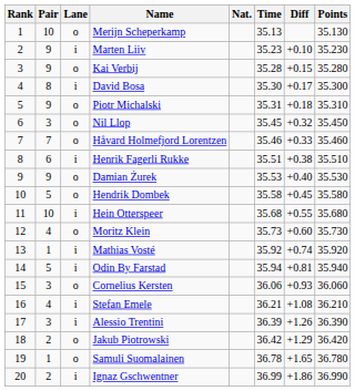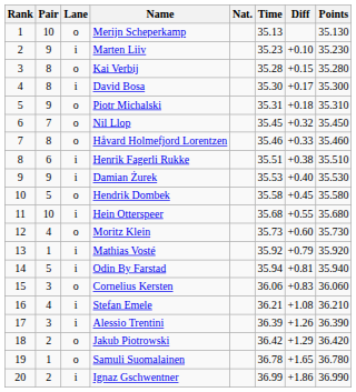 <table class="wikitable sortable" style="text-align:center; font-size:90%">
 <tr>
 <th>Rank</th>
 <th>Pair</th>
 <th>Lane</th>
 <th>Name</th>
 <th>Nat.</th>
 <th>Time</th>
 <th>Diff</th>
 <th>Points</th>
 </tr>
 <tr>
 <td>1</td>
 <td>10</td>
 <td>o</td>
 <td align=left><a href='#'>Merijn Scheperkamp</a></td>
 <td></td>
 <td>35.13</td>
 <td></td>
 <td>35.130</td>
 </tr>
 <tr>
 <td>2</td>
 <td>9</td>
 <td>i</td>
 <td align=left><a href='#'>Marten Liiv</a></td>
 <td></td>
 <td>35.23</td>
 <td>+0.10</td>
 <td>35.230</td>
 </tr>
 <tr>
 <td>3</td>
-<td>9</td>
+<td>8</td>
 <td>o</td>
 <td align=left><a href='#'>Kai Verbij</a></td>
 <td></td>
 <td>35.28</td>
 <td>+0.15</td>
 <td>35.280</td>
 </tr>
 <tr>
 <td>4</td>
 <td>8</td>
 <td>i</td>
 <td align=left><a href='#'>David Bosa</a></td>
 <td></td>
 <td>35.30</td>
 <td>+0.17</td>
 <td>35.300</td>
 </tr>
 <tr>
 <td>5</td>
 <td>9</td>
 <td>o</td>
 <td align=left><a href='#'>Piotr Michalski</a></td>
 <td></td>
 <td>35.31</td>
 <td>+0.18</td>
 <td>35.310</td>
 </tr>
 <tr>
 <td>6</td>
-<td>3</td>
+<td>7</td>
 <td>o</td>
 <td align=left><a href='#'>Nil Llop</a></td>
 <td></td>
 <td>35.45</td>
 <td>+0.32</td>
 <td>35.450</td>
 </tr>
 <tr>
 <td>7</td>
-<td>7</td>
+<td>8</td>
 <td>o</td>
 <td align=left><a href='#'>Håvard Holmefjord Lorentzen</a></td>
 <td></td>
 <td>35.46</td>
 <td>+0.33</td>
 <td>35.460</td>
 </tr>
 <tr>
 <td>8</td>
 <td>6</td>
 <td>i</td>
 <td align=left><a href='#'>Henrik Fagerli Rukke</a></td>
 <td></td>
 <td>35.51</td>
 <td>+0.38</td>
 <td>35.510</td>
 </tr>
 <tr>
 <td>9</td>
 <td>9</td>
-<td>o</td>
+<td>i</td>
 <td align=left><a href='#'>Damian Żurek</a></td>
 <td></td>
 <td>35.53</td>
 <td>+0.40</td>
 <td>35.530</td>
 </tr>
 <tr>
 <td>10</td>
 <td>5</td>
 <td>o</td>
 <td align=left><a href='#'>Hendrik Dombek</a></td>
 <td></td>
 <td>35.58</td>
 <td>+0.45</td>
 <td>35.580</td>
 </tr>
 <tr>
 <td>11</td>
 <td>10</td>
 <td>i</td>
 <td align=left><a href='#'>Hein Otterspeer</a></td>
 <td></td>
 <td>35.68</td>
 <td>+0.55</td>
 <td>35.680</td>
 </tr>
 <tr>
 <td>12</td>
 <td>4</td>
 <td>o</td>
 <td align=left><a href='#'>Moritz Klein</a></td>
 <td></td>
 <td>35.73</td>
 <td>+0.60</td>
 <td>35.730</td>
 </tr>
 <tr>
 <td>13</td>
 <td>1</td>
 <td>i</td>
 <td align=left><a href='#'>Mathias Vosté</a></td>
 <td></td>
 <td>35.92</td>
-<td>+0.74</td>
+<td>+0.79</td>
 <td>35.920</td>
 </tr>
 <tr>
 <td>14</td>
 <td>5</td>
 <td>i</td>
 <td align=left><a href='#'>Odin By Farstad</a></td>
 <td></td>
 <td>35.94</td>
 <td>+0.81</td>
 <td>35.940</td>
 </tr>
 <tr>
 <td>15</td>
 <td>3</td>
 <td>o</td>
 <td align=left><a href='#'>Cornelius Kersten</a></td>
 <td></td>
 <td>36.06</td>
-<td>+0.93</td>
+<td>+0.83</td>
 <td>36.060</td>
 </tr>
 <tr>
 <td>16</td>
 <td>4</td>
 <td>i</td>
 <td align=left><a href='#'>Stefan Emele</a></td>
 <td></td>
 <td>36.21</td>
 <td>+1.08</td>
 <td>36.210</td>
 </tr>
 <tr>
 <td>17</td>
 <td>3</td>
 <td>i</td>
 <td align=left><a href='#'>Alessio Trentini</a></td>
 <td></td>
 <td>36.39</td>
 <td>+1.26</td>
 <td>36.390</td>
 </tr>
 <tr>
 <td>18</td>
 <td>2</td>
 <td>o</td>
 <td align=left><a href='#'>Jakub Piotrowski</a></td>
 <td></td>
 <td>36.42</td>
 <td>+1.29</td>
 <td>36.420</td>
 </tr>
 <tr>
 <td>19</td>
 <td>1</td>
 <td>o</td>
 <td align=left><a href='#'>Samuli Suomalainen</a></td>
 <td></td>
 <td>36.78</td>
 <td>+1.65</td>
 <td>36.780</td>
 </tr>
 <tr>
 <td>20</td>
 <td>2</td>
 <td>i</td>
 <td align=left><a href='#'>Ignaz Gschwentner</a></td>
 <td></td>
 <td>36.99</td>
 <td>+1.86</td>
 <td>36.990</td>
 </tr>
 </table>
